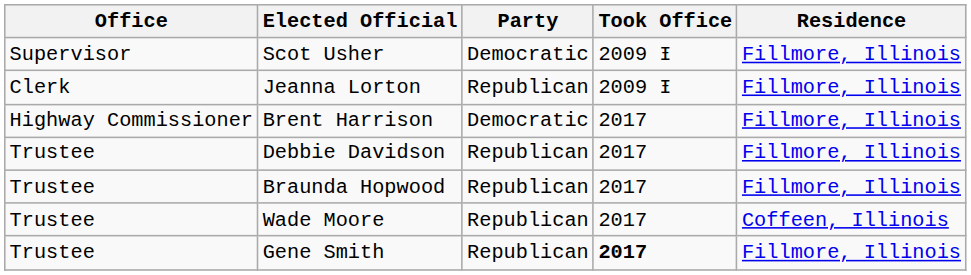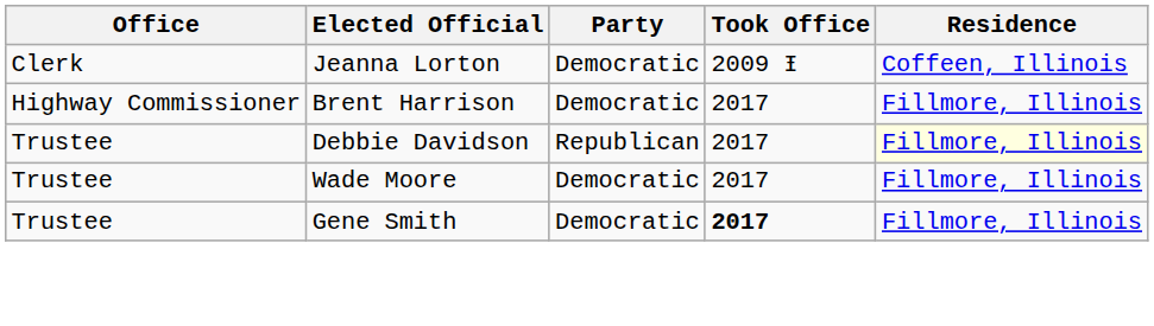 <table class="wikitable">
 <tr>
 <th>Office</th>
 <th>Elected Official</th>
 <th>Party</th>
 <th>Took Office</th>
 <th>Residence</th>
 </tr>
 <tr>
-<td>Supervisor</td>
-<td>Scot Usher</td>
+<td>Clerk</td>
+<td>Jeanna Lorton</td>
 <td>Democratic</td>
 <td>2009 Ɨ</td>
-<td><a href='#'>Fillmore, Illinois</a></td>
-</tr>
-<tr>
-<td>Clerk</td>
-<td>Jeanna Lorton</td>
-<td>Republican</td>
-<td>2009 Ɨ</td>
-<td><a href='#'>Fillmore, Illinois</a></td>
+<td><a href='#'>Coffeen, Illinois</a></td>
 </tr>
 <tr>
 <td>Highway Commissioner</td>
 <td>Brent Harrison</td>
 <td>Democratic</td>
 <td>2017</td>
 <td><a href='#'>Fillmore, Illinois</a></td>
 </tr>
 <tr>
 <td>Trustee</td>
 <td>Debbie Davidson</td>
 <td>Republican</td>
 <td>2017</td>
-<td><a href='#'>Fillmore, Illinois</a></td>
+<td style="background: lightyellow;"><a href='#'>Fillmore, Illinois</a></td>
 </tr>
 <tr>
 <td>Trustee</td>
-<td>Braunda Hopwood</td>
-<td>Republican</td>
+<td>Wade Moore</td>
+<td>Democratic</td>
 <td>2017</td>
 <td><a href='#'>Fillmore, Illinois</a></td>
 </tr>
 <tr>
 <td>Trustee</td>
-<td>Wade Moore</td>
-<td>Republican</td>
-<td>2017</td>
-<td><a href='#'>Coffeen, Illinois</a></td>
-</tr>
-<tr>
-<td>Trustee</td>
 <td>Gene Smith</td>
-<td>Republican</td>
+<td>Democratic</td>
 <td><strong>2017</strong></td>
 <td><a href='#'>Fillmore, Illinois</a></td>
 </tr>
 </table>
